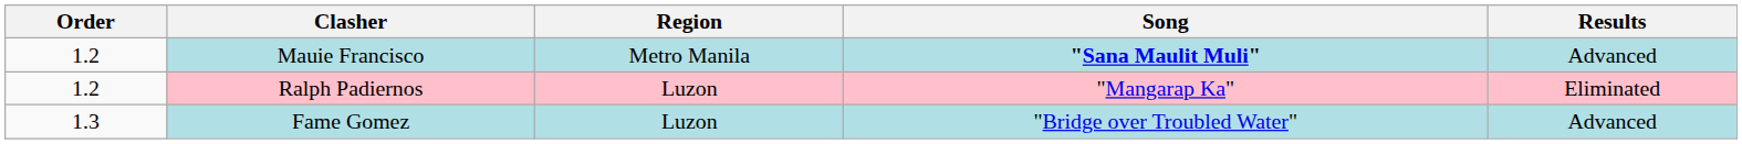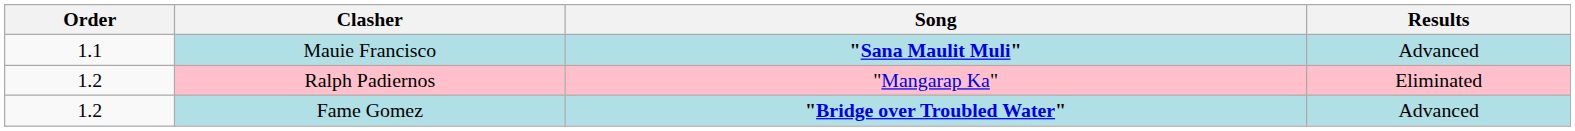 <table class="wikitable" style="text-align:center; line-height:17px; width:100%;">
 <tr>
 <th>Order</th>
 <th>Clasher</th>
-<th>Region</th>
 <th>Song</th>
 <th>Results</th>
 </tr>
 <tr>
-<td>1.2</td>
+<td>1.1</td>
 <td style="background:#b0e0e6;">Mauie Francisco</td>
-<td style="background:#b0e0e6;">Metro Manila</td>
 <td style="background:#b0e0e6;"><strong>"<a href='#'>Sana Maulit Muli</a>"</strong></td>
 <td style="background:#b0e0e6;">Advanced</td>
 </tr>
 <tr>
 <td>1.2</td>
 <td style="background:pink;">Ralph Padiernos</td>
-<td style="background:pink;">Luzon</td>
 <td style="background:pink;">"<a href='#'>Mangarap Ka</a>"</td>
 <td style="background:pink;">Eliminated</td>
 </tr>
 <tr>
-<td>1.3</td>
+<td>1.2</td>
 <td style="background:#b0e0e6;">Fame Gomez</td>
-<td style="background:#b0e0e6;">Luzon</td>
-<td style="background:#b0e0e6;">"<a href='#'>Bridge over Troubled Water</a>"</td>
+<td style="background:#b0e0e6;"><strong>"<a href='#'>Bridge over Troubled Water</a>"</strong></td>
 <td style="background:#b0e0e6;">Advanced</td>
 </tr>
 </table>
